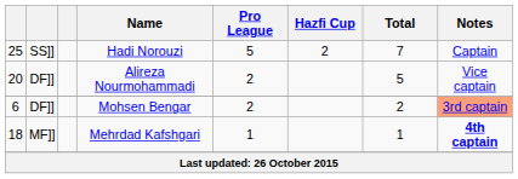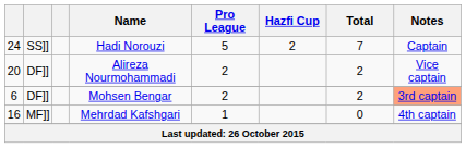 <table class="wikitable sortable" style="text-align:center; font-size:95%;">
 <tr>
 <th width="15"></th>
 <th width="15"></th>
 <th width="15"></th>
 <th width="150">Name</th>
 <th width="80"><a href='#'>Pro League</a></th>
 <th width="80"><a href='#'>Hazfi Cup</a></th>
 <th width="80">Total</th>
 <th width="80">Notes</th>
 </tr>
 <tr>
-<td>25</td>
+<td>24</td>
 <td [[>SS]]</td>
 <td></td>
 <td><a href='#'>Hadi Norouzi</a></td>
 <td>5</td>
 <td>2</td>
 <td>7</td>
 <td><a href='#'>Captain</a></td>
 </tr>
 <tr>
 <td>20</td>
 <td [[>DF]]</td>
 <td></td>
 <td><a href='#'>Alireza Nourmohammadi</a></td>
 <td>2</td>
 <td></td>
-<td>5</td>
+<td>2</td>
 <td><a href='#'>Vice captain</a></td>
 </tr>
 <tr>
 </tr>
 <tr>
 <td>6</td>
 <td [[>DF]]</td>
 <td></td>
 <td><a href='#'>Mohsen Bengar</a></td>
 <td>2</td>
 <td></td>
 <td>2</td>
 <td style="background: lightsalmon;"><a href='#'>3rd captain</a></td>
 </tr>
 <tr>
-<td>18</td>
+<td>16</td>
 <td [[>MF]]</td>
 <td></td>
 <td><a href='#'>Mehrdad Kafshgari</a></td>
 <td>1</td>
 <td></td>
-<td>1</td>
-<td><strong><a href='#'>4th captain</a></strong></td>
+<td>0</td>
+<td><a href='#'>4th captain</a></td>
 </tr>
 <tr>
 </tr>
 <tr align="left" style="background:#DCDCDC">
 <th colspan="8"><small>Last updated: 26 October 2015</small></th>
 </tr>
 </table>
